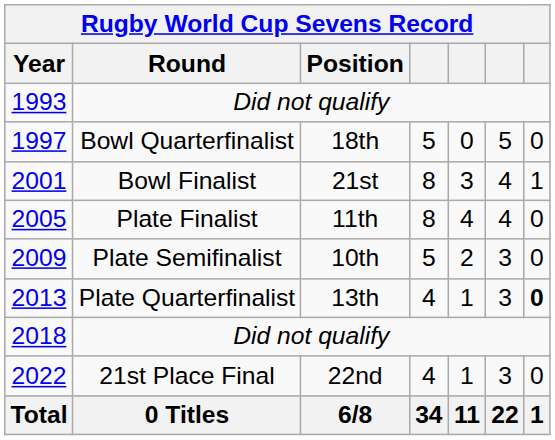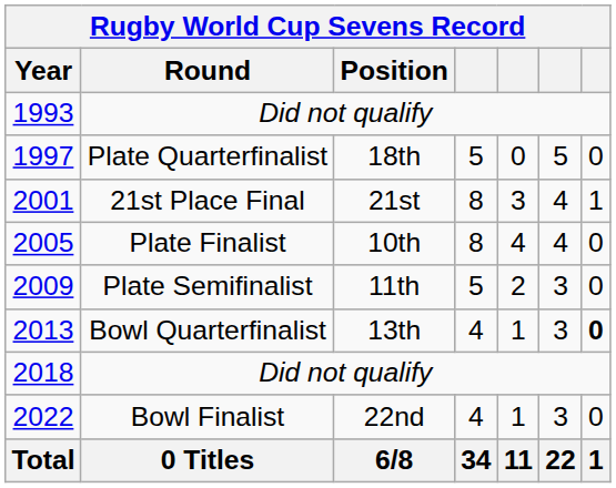 <table class="wikitable" style="text-align: center;">
 <tr>
 <th colspan=7><a href='#'>Rugby World Cup Sevens Record</a></th>
 </tr>
 <tr>
 <th>Year</th>
 <th>Round</th>
 <th>Position</th>
 <th></th>
 <th></th>
 <th></th>
 <th></th>
 </tr>
 <tr>
 <td> <a href='#'>1993</a></td>
 <td colspan=6><em>Did not qualify</em></td>
 </tr>
 <tr>
 <td> <a href='#'>1997</a></td>
-<td>Bowl Quarterfinalist</td>
+<td>Plate Quarterfinalist</td>
 <td>18th</td>
 <td>5</td>
 <td>0</td>
 <td>5</td>
 <td>0</td>
 </tr>
 <tr>
 <td> <a href='#'>2001</a></td>
-<td>Bowl Finalist</td>
+<td>21st Place Final</td>
 <td>21st</td>
 <td>8</td>
 <td>3</td>
 <td>4</td>
 <td>1</td>
 </tr>
 <tr>
 <td> <a href='#'>2005</a></td>
 <td>Plate Finalist</td>
-<td>11th</td>
+<td>10th</td>
 <td>8</td>
 <td>4</td>
 <td>4</td>
 <td>0</td>
 </tr>
 <tr>
 <td> <a href='#'>2009</a></td>
 <td>Plate Semifinalist</td>
-<td>10th</td>
+<td>11th</td>
 <td>5</td>
 <td>2</td>
 <td>3</td>
 <td>0</td>
 </tr>
 <tr>
 <td> <a href='#'>2013</a></td>
-<td>Plate Quarterfinalist</td>
+<td>Bowl Quarterfinalist</td>
 <td>13th</td>
 <td>4</td>
 <td>1</td>
 <td>3</td>
 <td><strong>0</strong></td>
 </tr>
 <tr>
 <td> <a href='#'>2018</a></td>
 <td colspan=6><em>Did not qualify</em></td>
 </tr>
 <tr>
 <td> <a href='#'>2022</a></td>
-<td>21st Place Final</td>
+<td>Bowl Finalist</td>
 <td>22nd</td>
 <td>4</td>
 <td>1</td>
 <td>3</td>
 <td>0</td>
 </tr>
 <tr>
 <th>Total</th>
 <th>0 Titles</th>
 <th>6/8</th>
 <th>34</th>
 <th>11</th>
 <th>22</th>
 <th>1</th>
 </tr>
 </table>
